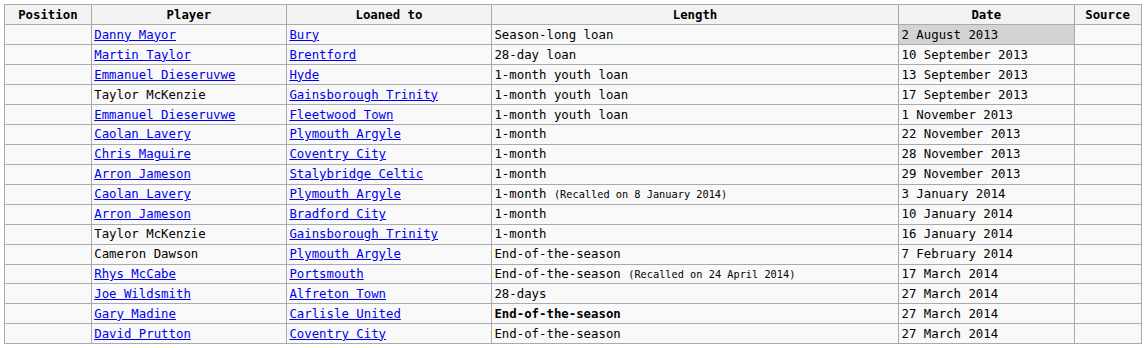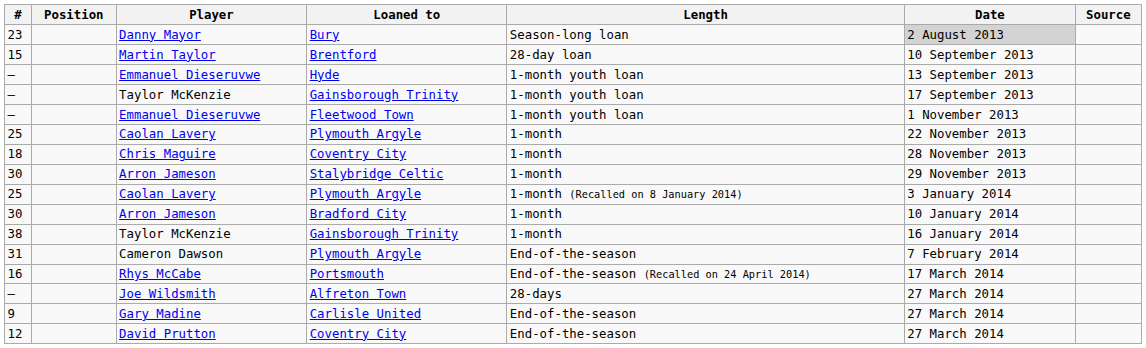 <table class="wikitable" style="width:90%; text-align:center; font-size:95%; text-align:left;">
 <tr>
+<th>#</th>
 <th>Position</th>
 <th>Player</th>
 <th>Loaned to</th>
 <th>Length</th>
 <th>Date</th>
 <th>Source</th>
 </tr>
 <tr>
+<td>23</td>
 <td></td>
 <td> <a href='#'>Danny Mayor</a></td>
 <td><a href='#'>Bury</a></td>
 <td>Season-long loan</td>
 <td style="background: lightgrey;">2 August 2013</td>
 <td></td>
 </tr>
 <tr>
+<td>15</td>
 <td></td>
 <td> <a href='#'>Martin Taylor</a></td>
 <td><a href='#'>Brentford</a></td>
 <td>28-day loan</td>
 <td>10 September 2013</td>
 <td></td>
 </tr>
 <tr>
+<td>—</td>
 <td></td>
 <td> <a href='#'>Emmanuel Dieseruvwe</a></td>
 <td><a href='#'>Hyde</a></td>
 <td>1-month youth loan</td>
 <td>13 September 2013</td>
 <td></td>
 </tr>
 <tr>
+<td>—</td>
 <td></td>
 <td> Taylor McKenzie</td>
 <td><a href='#'>Gainsborough Trinity</a></td>
 <td>1-month youth loan</td>
 <td>17 September 2013</td>
 <td></td>
 </tr>
 <tr>
+<td>—</td>
 <td></td>
 <td> <a href='#'>Emmanuel Dieseruvwe</a></td>
 <td><a href='#'>Fleetwood Town</a></td>
 <td>1-month youth loan</td>
 <td>1 November 2013</td>
 <td></td>
 </tr>
 <tr>
+<td>25</td>
 <td></td>
 <td> <a href='#'>Caolan Lavery</a></td>
 <td><a href='#'>Plymouth Argyle</a></td>
 <td>1-month</td>
 <td>22 November 2013</td>
 <td></td>
 </tr>
 <tr>
+<td>18</td>
 <td></td>
 <td> <a href='#'>Chris Maguire</a></td>
 <td><a href='#'>Coventry City</a></td>
 <td>1-month</td>
 <td>28 November 2013</td>
 <td></td>
 </tr>
 <tr>
+<td>30</td>
 <td></td>
 <td> <a href='#'>Arron Jameson</a></td>
 <td><a href='#'>Stalybridge Celtic</a></td>
 <td>1-month</td>
 <td>29 November 2013</td>
 <td></td>
 </tr>
 <tr>
+<td>25</td>
 <td></td>
 <td> <a href='#'>Caolan Lavery</a></td>
 <td><a href='#'>Plymouth Argyle</a></td>
 <td>1-month <small>(Recalled on 8 January 2014)</small></td>
 <td>3 January 2014</td>
 <td></td>
 </tr>
 <tr>
+<td>30</td>
 <td></td>
 <td> <a href='#'>Arron Jameson</a></td>
 <td><a href='#'>Bradford City</a></td>
 <td>1-month</td>
 <td>10 January 2014</td>
 <td></td>
 </tr>
 <tr>
+<td>38</td>
 <td></td>
 <td> Taylor McKenzie</td>
 <td><a href='#'>Gainsborough Trinity</a></td>
 <td>1-month</td>
 <td>16 January 2014</td>
 <td></td>
 </tr>
 <tr>
+<td>31</td>
 <td></td>
 <td> Cameron Dawson</td>
 <td><a href='#'>Plymouth Argyle</a></td>
 <td>End-of-the-season</td>
 <td>7 February 2014</td>
 <td></td>
 </tr>
 <tr>
+<td>16</td>
 <td></td>
 <td> <a href='#'>Rhys McCabe</a></td>
 <td><a href='#'>Portsmouth</a></td>
 <td>End-of-the-season <small>(Recalled on 24 April 2014)</small></td>
 <td>17 March 2014</td>
 <td></td>
 </tr>
 <tr>
+<td>—</td>
 <td></td>
 <td> <a href='#'>Joe Wildsmith</a></td>
 <td><a href='#'>Alfreton Town</a></td>
 <td>28-days</td>
 <td>27 March 2014</td>
 <td></td>
 </tr>
 <tr>
+<td>9</td>
 <td></td>
 <td> <a href='#'>Gary Madine</a></td>
 <td><a href='#'>Carlisle United</a></td>
-<td><strong>End-of-the-season</strong></td>
+<td>End-of-the-season</td>
 <td>27 March 2014</td>
 <td></td>
 </tr>
 <tr>
+<td>12</td>
 <td></td>
 <td> <a href='#'>David Prutton</a></td>
 <td><a href='#'>Coventry City</a></td>
 <td>End-of-the-season</td>
 <td>27 March 2014</td>
 <td></td>
 </tr>
 </table>
